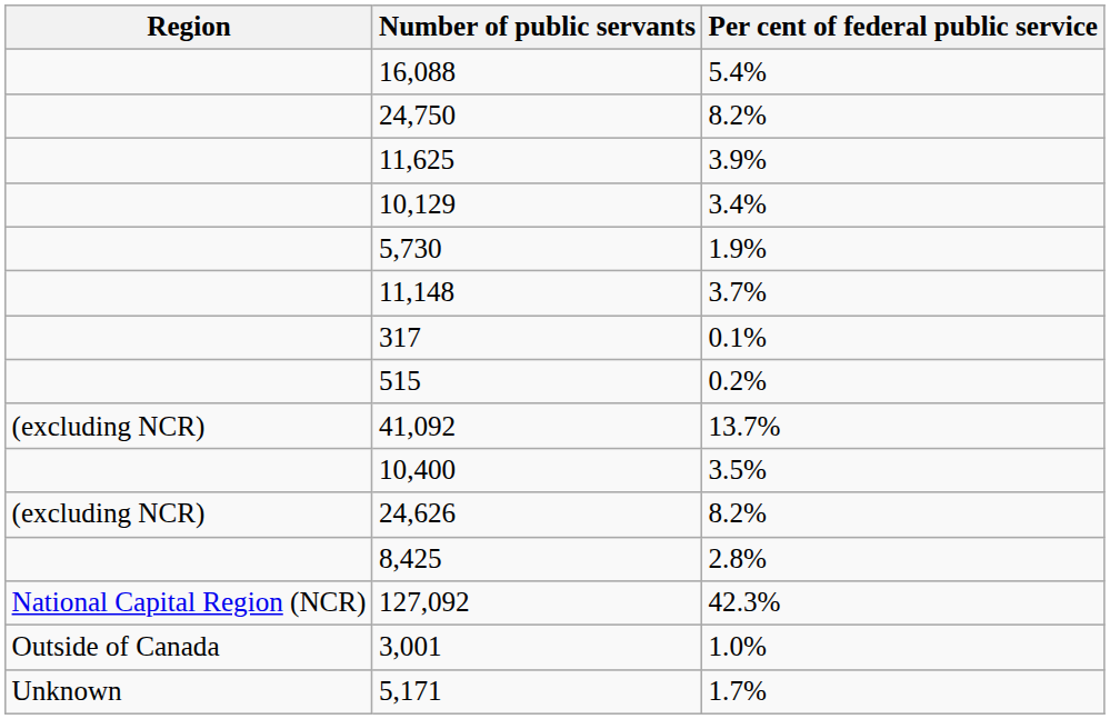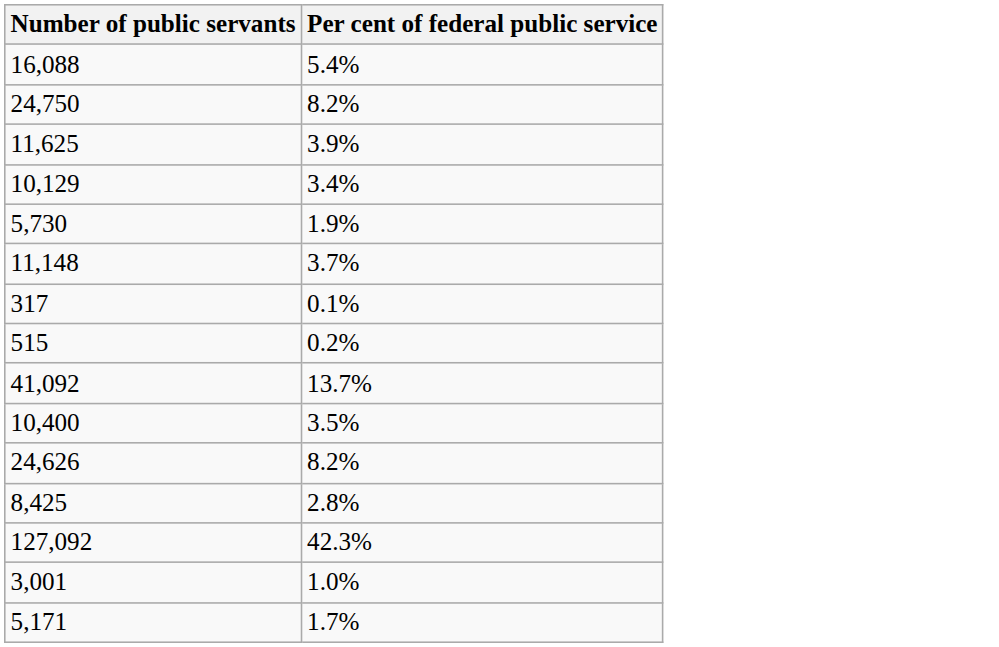 <table class="wikitable sortable">
 <tr>
-<th>Region</th>
 <th>Number of public servants</th>
 <th>Per cent of federal public service</th>
 </tr>
 <tr>
-<td></td>
 <td>16,088</td>
 <td>5.4%</td>
 </tr>
 <tr>
-<td></td>
 <td>24,750</td>
 <td>8.2%</td>
 </tr>
 <tr>
-<td></td>
 <td>11,625</td>
 <td>3.9%</td>
 </tr>
 <tr>
-<td></td>
 <td>10,129</td>
 <td>3.4%</td>
 </tr>
 <tr>
-<td></td>
 <td>5,730</td>
 <td>1.9%</td>
 </tr>
 <tr>
-<td></td>
 <td>11,148</td>
 <td>3.7%</td>
 </tr>
 <tr>
-<td></td>
 <td>317</td>
 <td>0.1%</td>
 </tr>
 <tr>
-<td></td>
 <td>515</td>
 <td>0.2%</td>
 </tr>
 <tr>
-<td> (excluding NCR)</td>
 <td>41,092</td>
 <td>13.7%</td>
 </tr>
 <tr>
-<td></td>
 <td>10,400</td>
 <td>3.5%</td>
 </tr>
 <tr>
-<td> (excluding NCR)</td>
 <td>24,626</td>
 <td>8.2%</td>
 </tr>
 <tr>
-<td></td>
 <td>8,425</td>
 <td>2.8%</td>
 </tr>
 <tr>
-<td><a href='#'>National Capital Region</a> (NCR)</td>
 <td>127,092</td>
 <td>42.3%</td>
 </tr>
 <tr>
-<td>Outside of Canada</td>
 <td>3,001</td>
 <td>1.0%</td>
 </tr>
 <tr>
-<td>Unknown</td>
 <td>5,171</td>
 <td>1.7%</td>
 </tr>
 </table>
